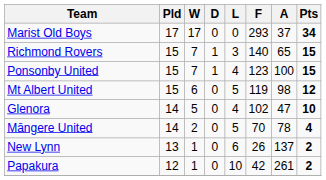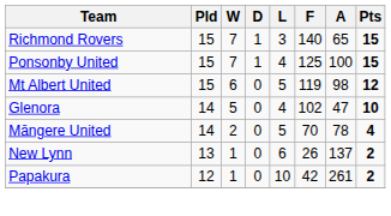 <table class="wikitable" style="text-align:center;">
 <tr>
 <th width=200>Team</th>
 <th width=20 abbr="Played">Pld</th>
 <th width=20 abbr="Won">W</th>
 <th width=20 abbr="Drawn">D</th>
 <th width=20 abbr="Lost">L</th>
 <th width=20 abbr="For">F</th>
 <th width=20 abbr="Against">A</th>
 <th width=20 abbr="Points">Pts</th>
-</tr>
-<tr>
-<td style="text-align:left;"><a href='#'>Marist Old Boys</a></td>
-<td>17</td>
-<td>17</td>
-<td>0</td>
-<td>0</td>
-<td>293</td>
-<td>37</td>
-<td><strong>34</strong></td>
 </tr>
 <tr>
 <td style="text-align:left;"><a href='#'>Richmond Rovers</a></td>
 <td>15</td>
 <td>7</td>
 <td>1</td>
 <td>3</td>
 <td>140</td>
 <td>65</td>
 <td><strong>15</strong></td>
 </tr>
 <tr>
 <td style="text-align:left;"><a href='#'>Ponsonby United</a></td>
 <td>15</td>
 <td>7</td>
 <td>1</td>
 <td>4</td>
-<td>123</td>
+<td>125</td>
 <td>100</td>
 <td><strong>15</strong></td>
 </tr>
 <tr>
 <td style="text-align:left;"><a href='#'>Mt Albert United</a></td>
 <td>15</td>
 <td>6</td>
 <td>0</td>
 <td>5</td>
 <td>119</td>
 <td>98</td>
 <td><strong>12</strong></td>
 </tr>
 <tr>
 <td style="text-align:left;"><a href='#'>Glenora</a></td>
 <td>14</td>
 <td>5</td>
 <td>0</td>
 <td>4</td>
 <td>102</td>
 <td>47</td>
 <td><strong>10</strong></td>
 </tr>
 <tr>
 <td style="text-align:left;"><a href='#'>Māngere United</a></td>
 <td>14</td>
 <td>2</td>
 <td>0</td>
 <td>5</td>
 <td>70</td>
 <td>78</td>
 <td><strong>4</strong></td>
 </tr>
 <tr>
 <td style="text-align:left;"><a href='#'>New Lynn</a></td>
 <td>13</td>
 <td>1</td>
 <td>0</td>
 <td>6</td>
 <td>26</td>
 <td>137</td>
 <td><strong>2</strong></td>
 </tr>
 <tr>
 <td style="text-align:left;"><a href='#'>Papakura</a></td>
 <td>12</td>
 <td>1</td>
 <td>0</td>
 <td>10</td>
 <td>42</td>
 <td>261</td>
 <td><strong>2</strong></td>
 </tr>
 <tr>
 </tr>
 </table>
